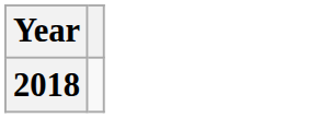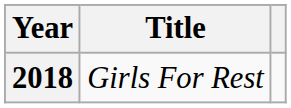 <table class="wikitable plainrowheaders">
 <tr>
 <th scope="col">Year</th>
+<th scope="col">Title</th>
 <th scope="col"></th>
 </tr>
 <tr>
 <th scope="row">2018</th>
+<td><em>Girls For Rest</em></td>
 <td style="text-align:center"></td>
 </tr>
 </table>
